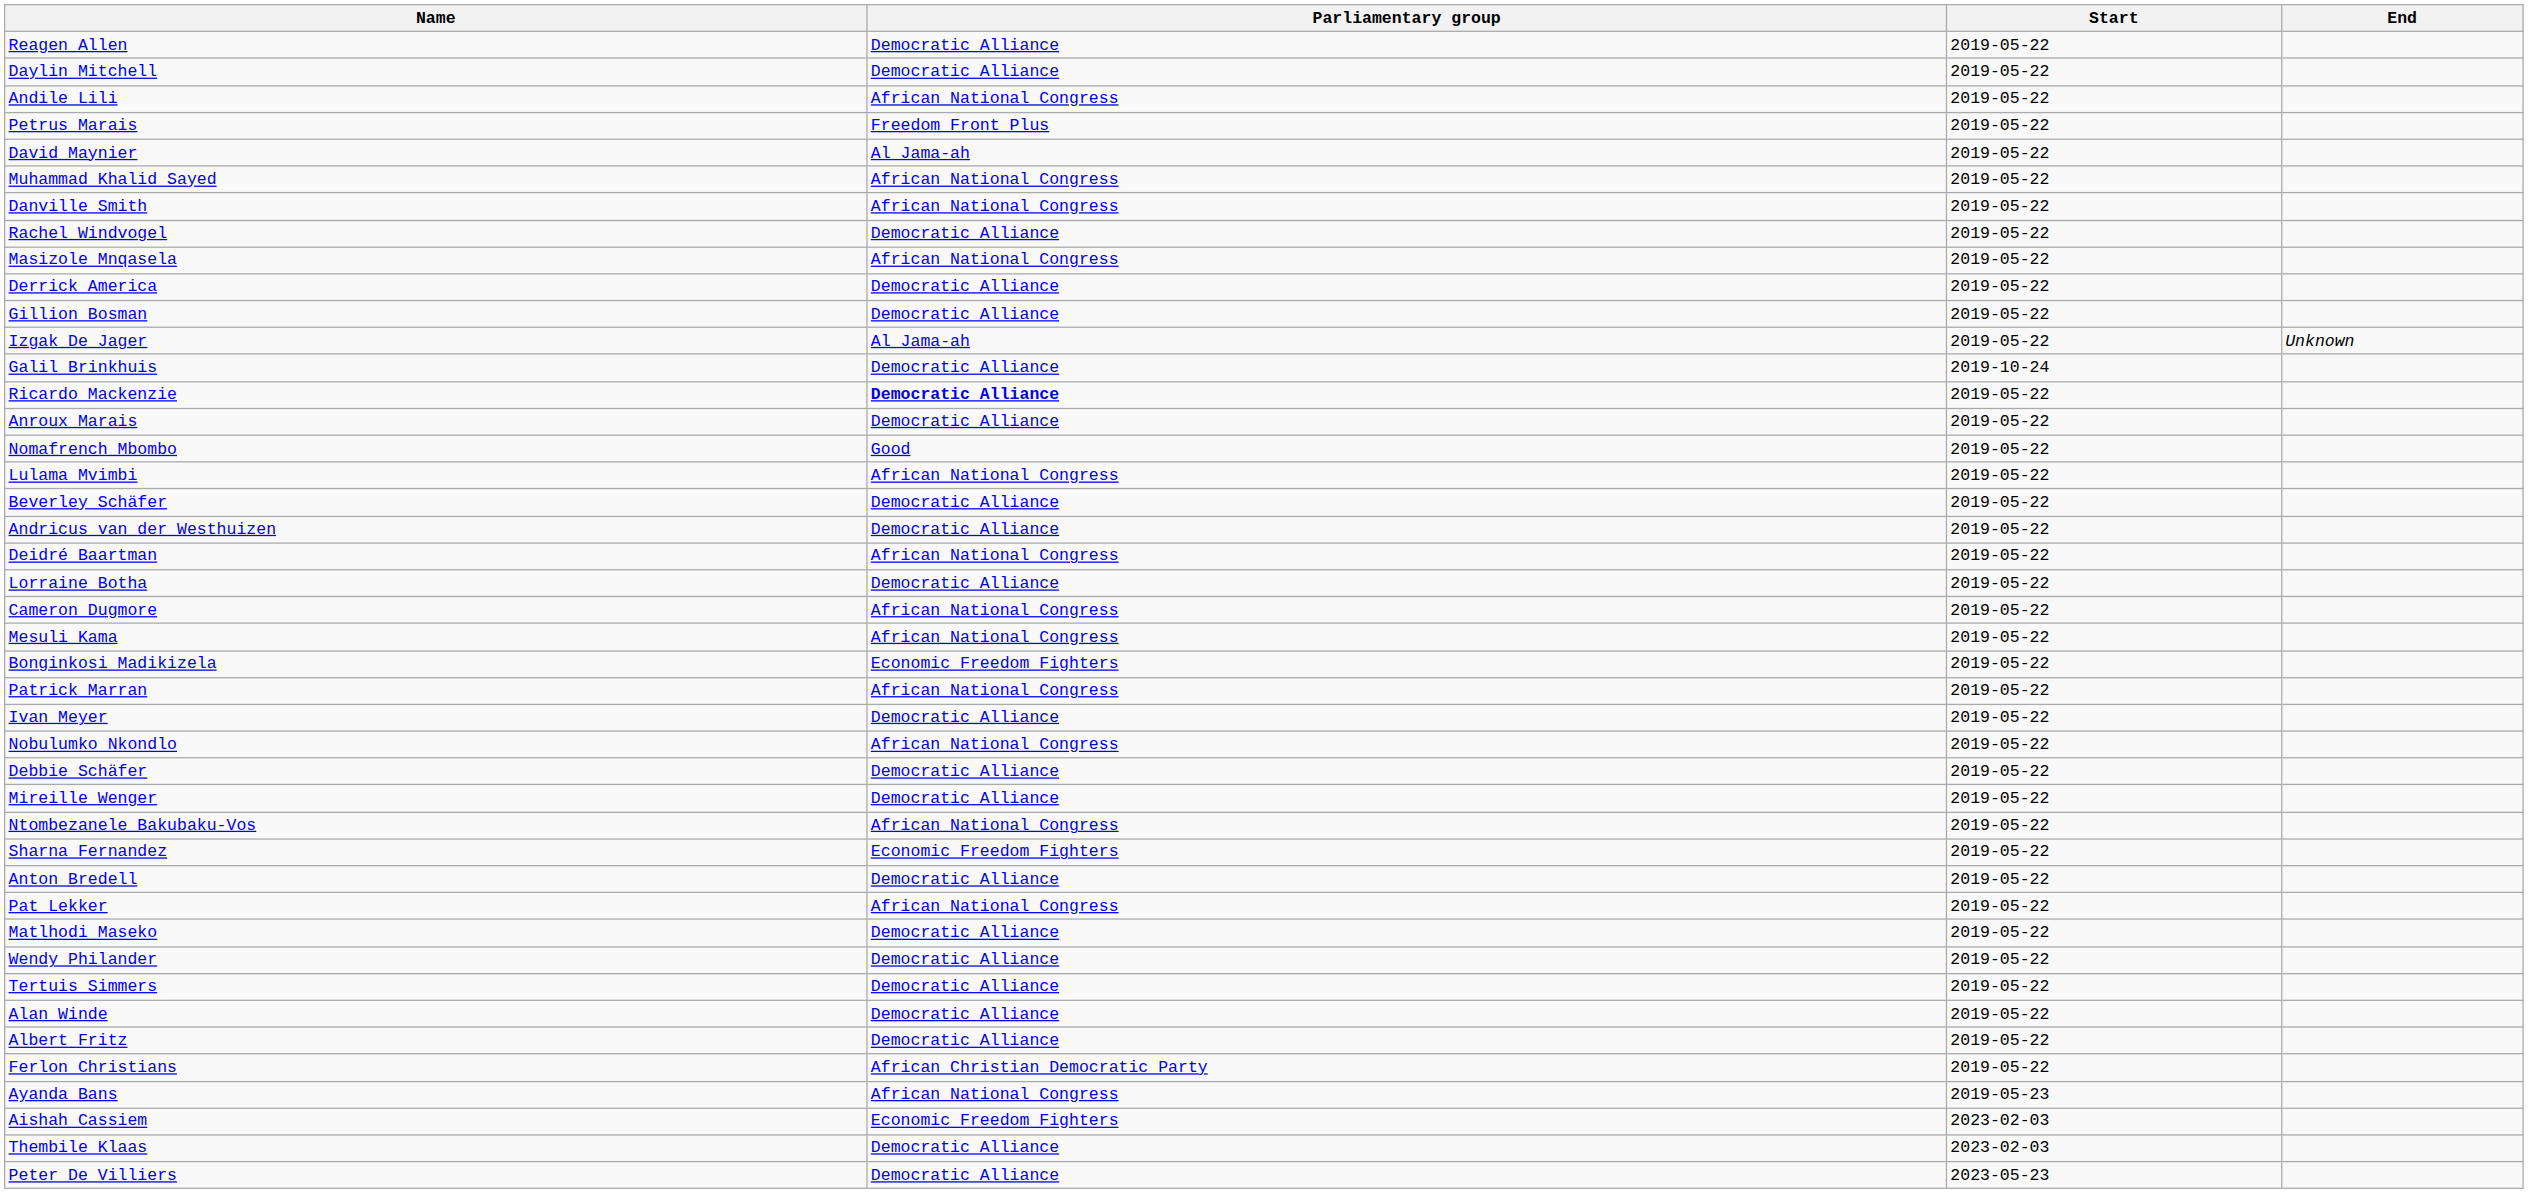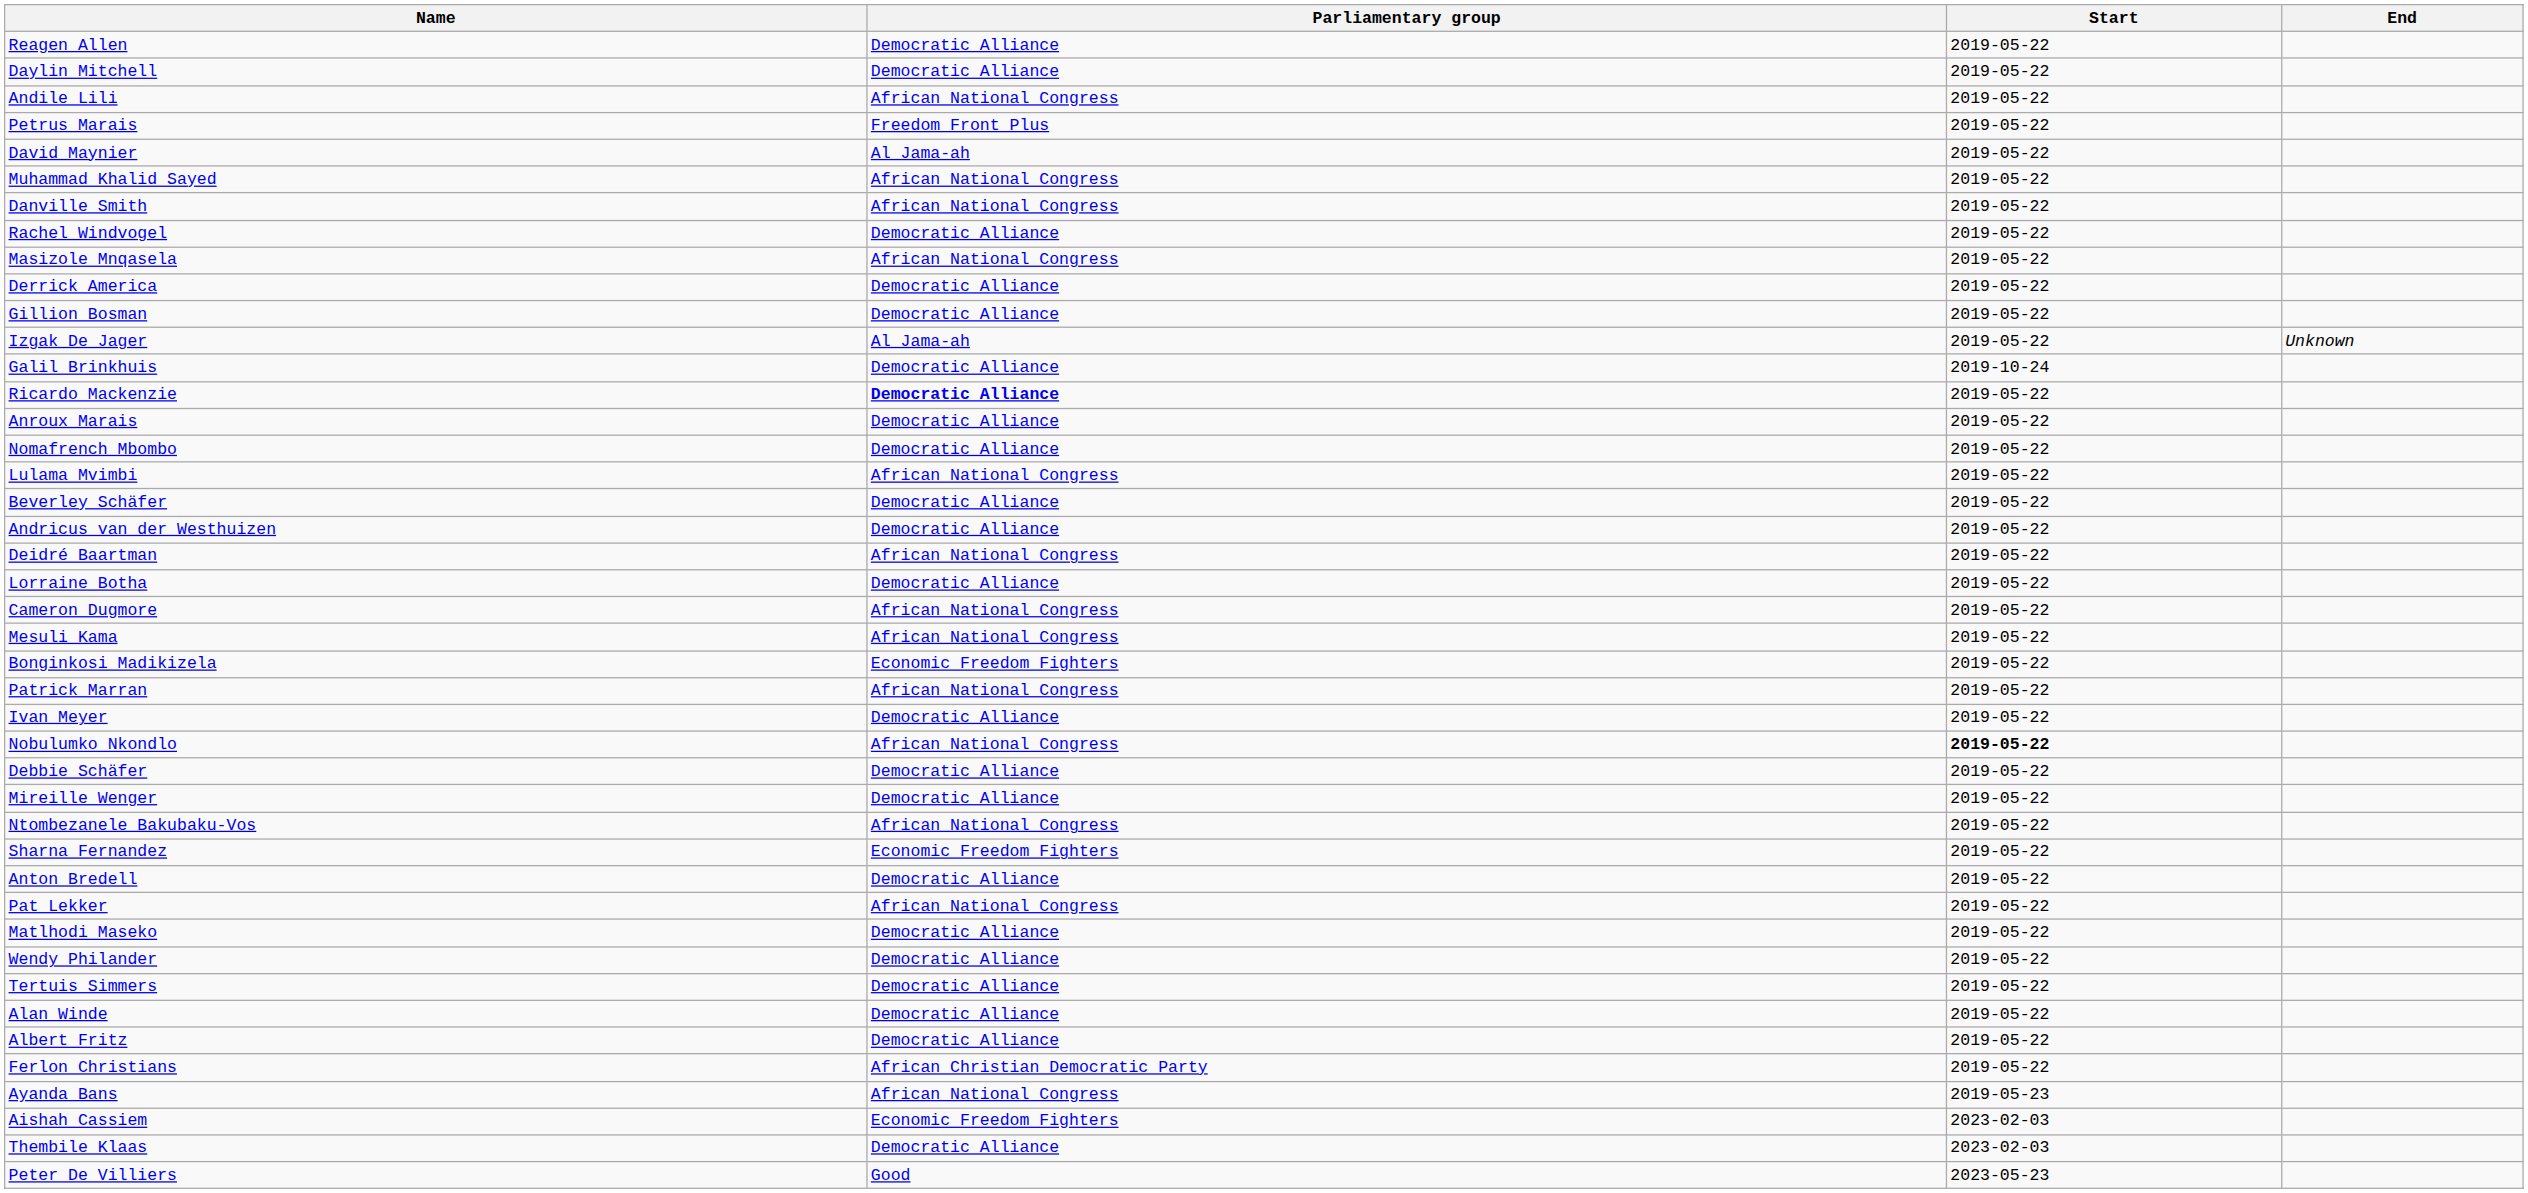 <table class='wikitable sortable' style='width:100%'>
 <tr>
 <th>Name</th>
 <th>Parliamentary group</th>
 <th>Start</th>
 <th>End</th>
 </tr>
 <tr>
 <td><a href='#'>Reagen Allen</a></td>
 <td><a href='#'>Democratic Alliance</a></td>
 <td>2019-05-22</td>
 <td></td>
 </tr>
 <tr>
 <td><a href='#'>Daylin Mitchell</a></td>
 <td><a href='#'>Democratic Alliance</a></td>
 <td>2019-05-22</td>
 <td></td>
 </tr>
 <tr>
 <td><a href='#'>Andile Lili</a></td>
 <td><a href='#'>African National Congress</a></td>
 <td>2019-05-22</td>
 <td></td>
 </tr>
 <tr>
 <td><a href='#'>Petrus Marais</a></td>
 <td><a href='#'>Freedom Front Plus</a></td>
 <td>2019-05-22</td>
 <td></td>
 </tr>
 <tr>
 <td><a href='#'>David Maynier</a></td>
 <td><a href='#'>Al Jama-ah</a></td>
 <td>2019-05-22</td>
 <td></td>
 </tr>
 <tr>
 <td><a href='#'>Muhammad Khalid Sayed</a></td>
 <td><a href='#'>African National Congress</a></td>
 <td>2019-05-22</td>
 <td></td>
 </tr>
 <tr>
 <td><a href='#'>Danville Smith</a></td>
 <td><a href='#'>African National Congress</a></td>
 <td>2019-05-22</td>
 <td></td>
 </tr>
 <tr>
 <td><a href='#'>Rachel Windvogel</a></td>
 <td><a href='#'>Democratic Alliance</a></td>
 <td>2019-05-22</td>
 <td></td>
 </tr>
 <tr>
 <td><a href='#'>Masizole Mnqasela</a></td>
 <td><a href='#'>African National Congress</a></td>
 <td>2019-05-22</td>
 <td></td>
 </tr>
 <tr>
 <td><a href='#'>Derrick America</a></td>
 <td><a href='#'>Democratic Alliance</a></td>
 <td>2019-05-22</td>
 <td></td>
 </tr>
 <tr>
 <td><a href='#'>Gillion Bosman</a></td>
 <td><a href='#'>Democratic Alliance</a></td>
 <td>2019-05-22</td>
 <td></td>
 </tr>
 <tr>
 <td><a href='#'>Izgak De Jager</a></td>
 <td><a href='#'>Al Jama-ah</a></td>
 <td>2019-05-22</td>
 <td><em>Unknown</em></td>
 </tr>
 <tr>
 <td><a href='#'>Galil Brinkhuis</a></td>
 <td><a href='#'>Democratic Alliance</a></td>
 <td>2019-10-24</td>
 <td></td>
 </tr>
 <tr>
 <td><a href='#'>Ricardo Mackenzie</a></td>
 <td><strong><a href='#'>Democratic Alliance</a></strong></td>
 <td>2019-05-22</td>
 <td></td>
 </tr>
 <tr>
 <td><a href='#'>Anroux Marais</a></td>
 <td><a href='#'>Democratic Alliance</a></td>
 <td>2019-05-22</td>
 <td></td>
 </tr>
 <tr>
 <td><a href='#'>Nomafrench Mbombo</a></td>
-<td><a href='#'>Good</a></td>
+<td><a href='#'>Democratic Alliance</a></td>
 <td>2019-05-22</td>
 <td></td>
 </tr>
 <tr>
 <td><a href='#'>Lulama Mvimbi</a></td>
 <td><a href='#'>African National Congress</a></td>
 <td>2019-05-22</td>
 <td></td>
 </tr>
 <tr>
 <td><a href='#'>Beverley Schäfer</a></td>
 <td><a href='#'>Democratic Alliance</a></td>
 <td>2019-05-22</td>
 <td></td>
 </tr>
 <tr>
 <td><a href='#'>Andricus van der Westhuizen</a></td>
 <td><a href='#'>Democratic Alliance</a></td>
 <td>2019-05-22</td>
 <td></td>
 </tr>
 <tr>
 <td><a href='#'>Deidré Baartman</a></td>
 <td><a href='#'>African National Congress</a></td>
 <td>2019-05-22</td>
 <td></td>
 </tr>
 <tr>
 <td><a href='#'>Lorraine Botha</a></td>
 <td><a href='#'>Democratic Alliance</a></td>
 <td>2019-05-22</td>
 <td></td>
 </tr>
 <tr>
 <td><a href='#'>Cameron Dugmore</a></td>
 <td><a href='#'>African National Congress</a></td>
 <td>2019-05-22</td>
 <td></td>
 </tr>
 <tr>
 <td><a href='#'>Mesuli Kama</a></td>
 <td><a href='#'>African National Congress</a></td>
 <td>2019-05-22</td>
 <td></td>
 </tr>
 <tr>
 <td><a href='#'>Bonginkosi Madikizela</a></td>
 <td><a href='#'>Economic Freedom Fighters</a></td>
 <td>2019-05-22</td>
 <td></td>
 </tr>
 <tr>
 <td><a href='#'>Patrick Marran</a></td>
 <td><a href='#'>African National Congress</a></td>
 <td>2019-05-22</td>
 <td></td>
 </tr>
 <tr>
 <td><a href='#'>Ivan Meyer</a></td>
 <td><a href='#'>Democratic Alliance</a></td>
 <td>2019-05-22</td>
 <td></td>
 </tr>
 <tr>
 <td><a href='#'>Nobulumko Nkondlo</a></td>
 <td><a href='#'>African National Congress</a></td>
-<td>2019-05-22</td>
+<td><strong>2019-05-22</strong></td>
 <td></td>
 </tr>
 <tr>
 <td><a href='#'>Debbie Schäfer</a></td>
 <td><a href='#'>Democratic Alliance</a></td>
 <td>2019-05-22</td>
 <td></td>
 </tr>
 <tr>
 <td><a href='#'>Mireille Wenger</a></td>
 <td><a href='#'>Democratic Alliance</a></td>
 <td>2019-05-22</td>
 <td></td>
 </tr>
 <tr>
 <td><a href='#'>Ntombezanele Bakubaku-Vos</a></td>
 <td><a href='#'>African National Congress</a></td>
 <td>2019-05-22</td>
 <td></td>
 </tr>
 <tr>
 <td><a href='#'>Sharna Fernandez</a></td>
 <td><a href='#'>Economic Freedom Fighters</a></td>
 <td>2019-05-22</td>
 <td></td>
 </tr>
 <tr>
 <td><a href='#'>Anton Bredell</a></td>
 <td><a href='#'>Democratic Alliance</a></td>
 <td>2019-05-22</td>
 <td></td>
 </tr>
 <tr>
 <td><a href='#'>Pat Lekker</a></td>
 <td><a href='#'>African National Congress</a></td>
 <td>2019-05-22</td>
 <td></td>
 </tr>
 <tr>
 <td><a href='#'>Matlhodi Maseko</a></td>
 <td><a href='#'>Democratic Alliance</a></td>
 <td>2019-05-22</td>
 <td></td>
 </tr>
 <tr>
 <td><a href='#'>Wendy Philander</a></td>
 <td><a href='#'>Democratic Alliance</a></td>
 <td>2019-05-22</td>
 <td></td>
 </tr>
 <tr>
 <td><a href='#'>Tertuis Simmers</a></td>
 <td><a href='#'>Democratic Alliance</a></td>
 <td>2019-05-22</td>
 <td></td>
 </tr>
 <tr>
 <td><a href='#'>Alan Winde</a></td>
 <td><a href='#'>Democratic Alliance</a></td>
 <td>2019-05-22</td>
 <td></td>
 </tr>
 <tr>
 <td><a href='#'>Albert Fritz</a></td>
 <td><a href='#'>Democratic Alliance</a></td>
 <td>2019-05-22</td>
 <td></td>
 </tr>
 <tr>
 <td><a href='#'>Ferlon Christians</a></td>
 <td><a href='#'>African Christian Democratic Party</a></td>
 <td>2019-05-22</td>
 <td></td>
 </tr>
 <tr>
 <td><a href='#'>Ayanda Bans</a></td>
 <td><a href='#'>African National Congress</a></td>
 <td>2019-05-23</td>
 <td></td>
 </tr>
 <tr>
 <td><a href='#'>Aishah Cassiem</a></td>
 <td><a href='#'>Economic Freedom Fighters</a></td>
 <td>2023-02-03</td>
 <td></td>
 </tr>
 <tr>
 <td><a href='#'>Thembile Klaas</a></td>
 <td><a href='#'>Democratic Alliance</a></td>
 <td>2023-02-03</td>
 <td></td>
 </tr>
 <tr>
 <td><a href='#'>Peter De Villiers</a></td>
-<td><a href='#'>Democratic Alliance</a></td>
+<td><a href='#'>Good</a></td>
 <td>2023-05-23</td>
 <td></td>
 </tr>
 </table>
